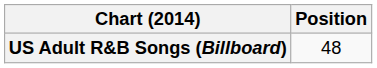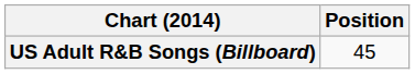 <table class="wikitable sortable plainrowheaders">
 <tr>
 <th scope="col">Chart (2014)</th>
 <th scope="col">Position</th>
 </tr>
 <tr>
 <th scope="row">US Adult R&B Songs (<em>Billboard</em>)</th>
-<td align="center">48</td>
+<td align="center">45</td>
 </tr>
 </table>
